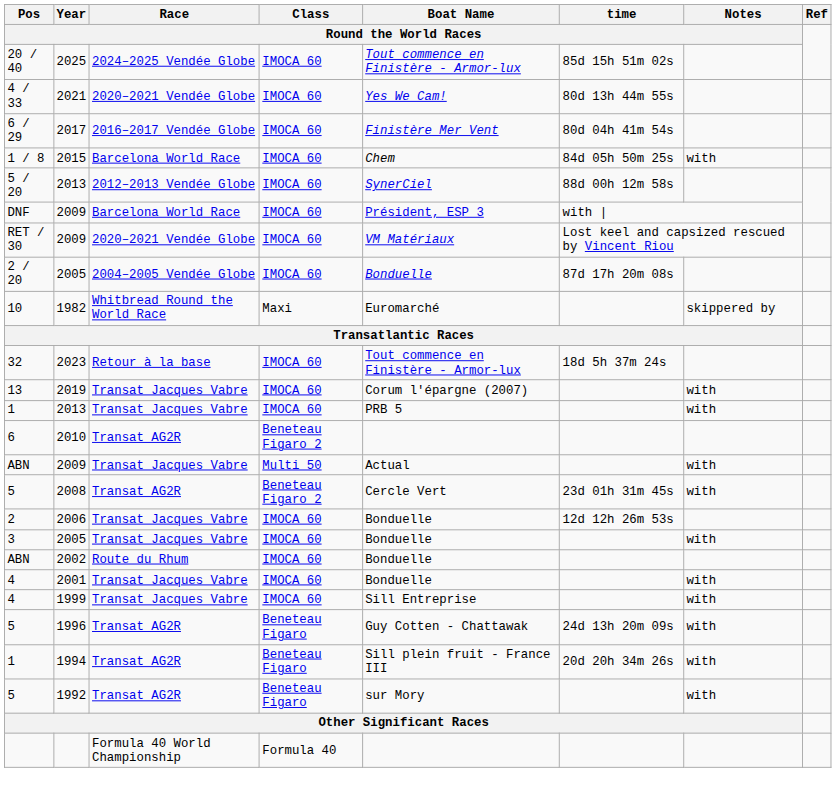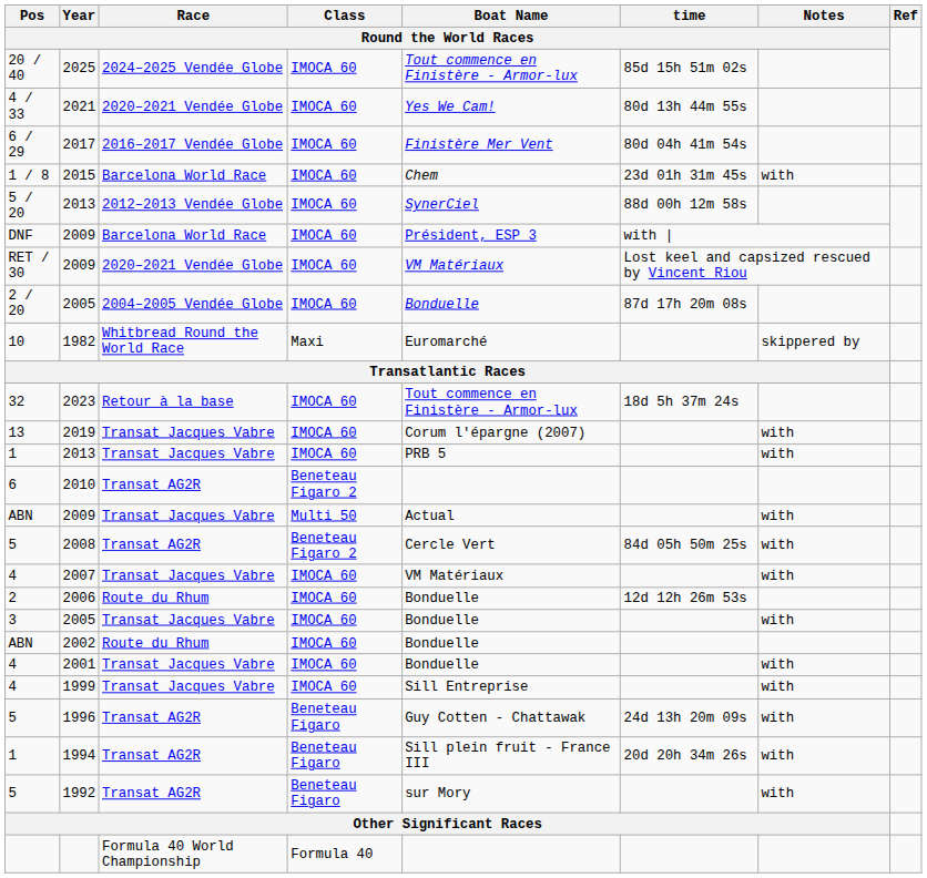 <table class="wikitable sortable">
 <tr>
 <th>Pos</th>
 <th>Year</th>
 <th>Race</th>
 <th>Class</th>
 <th>Boat Name</th>
 <th>time</th>
 <th>Notes</th>
 <th>Ref</th>
 </tr>
 <tr>
 <th colspan = 7><strong>Round the World Races</strong></th>
 </tr>
 <tr>
 <td>20 / 40</td>
 <td>2025</td>
 <td><a href='#'>2024–2025 Vendée Globe</a></td>
 <td><a href='#'>IMOCA 60</a></td>
 <td><em><a href='#'>Tout commence en Finistère - Armor-lux</a></em></td>
 <td>85d 15h 51m 02s</td>
 <td></td>
 </tr>
 <tr>
 <td>4 / 33</td>
 <td>2021</td>
 <td><a href='#'>2020–2021 Vendée Globe</a></td>
 <td><a href='#'>IMOCA 60</a></td>
 <td><em><a href='#'>Yes We Cam!</a></em></td>
 <td>80d 13h 44m 55s</td>
 <td></td>
 <td></td>
 </tr>
 <tr>
 <td>6 / 29</td>
 <td>2017</td>
 <td><a href='#'>2016–2017 Vendée Globe</a></td>
 <td><a href='#'>IMOCA 60</a></td>
 <td><em><a href='#'>Finistère Mer Vent</a></em></td>
 <td>80d 04h 41m 54s</td>
 <td></td>
 <td></td>
 </tr>
 <tr>
 <td>1 / 8</td>
 <td>2015</td>
 <td><a href='#'>Barcelona World Race</a></td>
 <td><a href='#'>IMOCA 60</a></td>
 <td><em>Chem</em></td>
-<td>84d 05h 50m 25s</td>
+<td>23d 01h 31m 45s</td>
 <td>with </td>
 <td></td>
 </tr>
 <tr>
 <td>5 / 20</td>
 <td>2013</td>
 <td><a href='#'>2012–2013 Vendée Globe</a></td>
 <td><a href='#'>IMOCA 60</a></td>
 <td><em><a href='#'>SynerCiel</a></em></td>
 <td>88d 00h 12m 58s</td>
 <td></td>
 </tr>
 <tr>
 <td>DNF</td>
 <td>2009</td>
 <td><a href='#'>Barcelona World Race</a></td>
 <td><a href='#'>IMOCA 60</a></td>
 <td><a href='#'>Président, ESP 3</a></td>
 <td colspan=2>with  | </td>
 </tr>
 <tr>
 <td>RET / 30</td>
 <td>2009</td>
 <td><a href='#'>2020–2021 Vendée Globe</a></td>
 <td><a href='#'>IMOCA 60</a></td>
 <td><em><a href='#'>VM Matériaux</a></em></td>
 <td colspan=2>Lost keel and capsized rescued by <a href='#'>Vincent Riou</a></td>
 <td></td>
 </tr>
 <tr>
 <td>2 / 20</td>
 <td>2005</td>
 <td><a href='#'>2004–2005 Vendée Globe</a></td>
 <td><a href='#'>IMOCA 60</a></td>
 <td><em><a href='#'>Bonduelle</a></em></td>
 <td>87d 17h 20m 08s</td>
 <td></td>
 <td></td>
 </tr>
 <tr>
 <td>10</td>
 <td>1982</td>
 <td><a href='#'>Whitbread Round the World Race</a></td>
 <td>Maxi</td>
 <td>Euromarché</td>
 <td></td>
 <td>skippered by </td>
 <td></td>
 </tr>
 <tr>
 <th colspan = 7>Transatlantic Races</th>
 </tr>
 <tr>
 <td>32</td>
 <td>2023</td>
 <td><a href='#'>Retour à la base</a></td>
 <td><a href='#'>IMOCA 60</a></td>
 <td><a href='#'>Tout commence en Finistère - Armor-lux</a></td>
 <td>18d 5h 37m 24s</td>
 <td></td>
 <td></td>
 </tr>
 <tr>
 <td>13</td>
 <td>2019</td>
 <td><a href='#'>Transat Jacques Vabre</a></td>
 <td><a href='#'>IMOCA 60</a></td>
 <td>Corum l'épargne (2007)</td>
 <td></td>
 <td>with </td>
 <td></td>
 </tr>
 <tr>
 <td>1</td>
 <td>2013</td>
 <td><a href='#'>Transat Jacques Vabre</a></td>
 <td><a href='#'>IMOCA 60</a></td>
 <td>PRB 5</td>
 <td></td>
 <td>with </td>
 <td></td>
 </tr>
 <tr>
 <td>6</td>
 <td>2010</td>
 <td><a href='#'>Transat AG2R</a></td>
 <td><a href='#'>Beneteau Figaro 2</a></td>
 <td></td>
 <td></td>
 <td></td>
 </tr>
 <tr>
 <td>ABN</td>
 <td>2009</td>
 <td><a href='#'>Transat Jacques Vabre</a></td>
 <td><a href='#'>Multi 50</a></td>
 <td>Actual</td>
 <td></td>
 <td>with </td>
 <td></td>
 </tr>
 <tr>
 <td>5</td>
 <td>2008</td>
 <td><a href='#'>Transat AG2R</a></td>
 <td><a href='#'>Beneteau Figaro 2</a></td>
 <td>Cercle Vert</td>
-<td>23d 01h 31m 45s</td>
+<td>84d 05h 50m 25s</td>
+<td>with </td>
+<td></td>
+</tr>
+<tr>
+<td>4</td>
+<td>2007</td>
+<td><a href='#'>Transat Jacques Vabre</a></td>
+<td><a href='#'>IMOCA 60</a></td>
+<td>VM Matériaux</td>
+<td></td>
 <td>with </td>
 <td></td>
 </tr>
 <tr>
 <td>2</td>
 <td>2006</td>
-<td><a href='#'>Transat Jacques Vabre</a></td>
+<td><a href='#'>Route du Rhum</a></td>
 <td><a href='#'>IMOCA 60</a></td>
 <td>Bonduelle</td>
 <td>12d 12h 26m 53s</td>
 <td></td>
 <td></td>
 </tr>
 <tr>
 <td>3</td>
 <td>2005</td>
 <td><a href='#'>Transat Jacques Vabre</a></td>
 <td><a href='#'>IMOCA 60</a></td>
 <td>Bonduelle</td>
 <td></td>
 <td>with </td>
 <td></td>
 </tr>
 <tr>
 <td>ABN</td>
 <td>2002</td>
 <td><a href='#'>Route du Rhum</a></td>
 <td><a href='#'>IMOCA 60</a></td>
 <td>Bonduelle</td>
 <td></td>
 <td></td>
 </tr>
 <tr>
 <td>4</td>
 <td>2001</td>
 <td><a href='#'>Transat Jacques Vabre</a></td>
 <td><a href='#'>IMOCA 60</a></td>
 <td>Bonduelle</td>
 <td></td>
 <td>with </td>
 <td></td>
 </tr>
 <tr>
 <td>4</td>
 <td>1999</td>
 <td><a href='#'>Transat Jacques Vabre</a></td>
 <td><a href='#'>IMOCA 60</a></td>
 <td>Sill Entreprise</td>
 <td></td>
 <td>with </td>
 <td></td>
 </tr>
 <tr>
 <td>5</td>
 <td>1996</td>
 <td><a href='#'>Transat AG2R</a></td>
 <td><a href='#'>Beneteau Figaro</a></td>
 <td>Guy Cotten - Chattawak</td>
 <td>24d 13h 20m 09s</td>
 <td>with </td>
 <td></td>
 </tr>
 <tr>
 <td>1</td>
 <td>1994</td>
 <td><a href='#'>Transat AG2R</a></td>
 <td><a href='#'>Beneteau Figaro</a></td>
 <td>Sill plein fruit - France III</td>
 <td>20d 20h 34m 26s</td>
 <td>with </td>
 <td></td>
 </tr>
 <tr>
 <td>5</td>
 <td>1992</td>
 <td><a href='#'>Transat AG2R</a></td>
 <td><a href='#'>Beneteau Figaro</a></td>
 <td>sur Mory</td>
 <td></td>
 <td>with </td>
 <td></td>
 </tr>
 <tr>
 <th colspan = 7><strong>Other Significant Races</strong></th>
 </tr>
 <tr>
 <td></td>
 <td></td>
 <td>Formula 40 World Championship</td>
 <td>Formula 40</td>
 <td></td>
 <td></td>
 <td></td>
 <td></td>
 </tr>
 </table>
